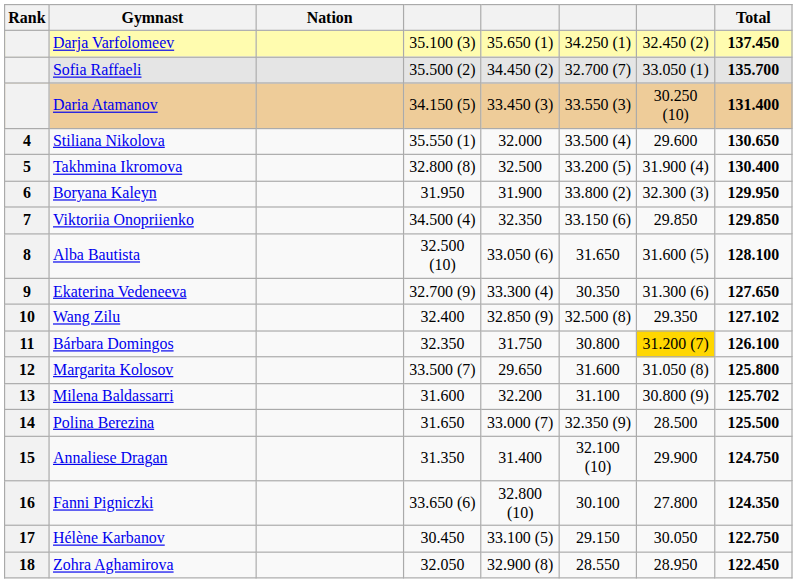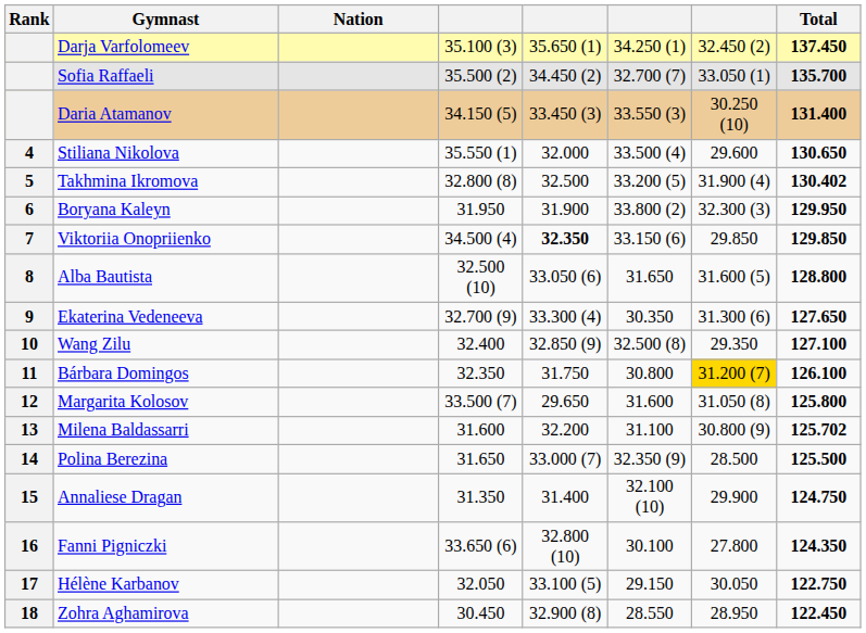 <table class="wikitable sortable" style="text-align:center; font-size:85%">
 <tr>
 <th scope="col" style="width:20px;">Rank</th>
 <th ! scope="col" style="width:170px;">Gymnast</th>
 <th ! scope="col" style="width:120px;">Nation</th>
 <th ! scope="col" style="width:60px;"></th>
 <th ! scope="col" style="width:60px;"></th>
 <th ! scope="col" style="width:60px;"></th>
 <th ! scope="col" style="width:60px;"></th>
 <th ! scope="col" style="width:60px;">Total</th>
 </tr>
 <tr bgcolor=fffcaf>
 <th scope=row></th>
 <td align=left><a href='#'>Darja Varfolomeev</a></td>
 <td align=left></td>
 <td>35.100 (3)</td>
 <td>35.650 (1)</td>
 <td>34.250 (1)</td>
 <td>32.450 (2)</td>
 <td><strong>137.450</strong></td>
 </tr>
 <tr bgcolor=e5e5e5>
 <th scope="row"></th>
 <td align=left><a href='#'>Sofia Raffaeli</a></td>
 <td align=left></td>
 <td>35.500 (2)</td>
 <td>34.450 (2)</td>
 <td>32.700 (7)</td>
 <td>33.050 (1)</td>
 <td><strong>135.700</strong></td>
 </tr>
 <tr bgcolor=eecc99>
 <th scope="row"></th>
 <td align=left><a href='#'>Daria Atamanov</a></td>
 <td align=left></td>
 <td>34.150 (5)</td>
 <td>33.450 (3)</td>
 <td>33.550 (3)</td>
 <td>30.250 (10)</td>
 <td><strong>131.400</strong></td>
 </tr>
 <tr>
 <th scope="row">4</th>
 <td align=left><a href='#'>Stiliana Nikolova</a></td>
 <td align=left></td>
 <td>35.550 (1)</td>
 <td>32.000</td>
 <td>33.500 (4)</td>
 <td>29.600</td>
 <td><strong>130.650</strong></td>
 </tr>
 <tr>
 <th scope="row">5</th>
 <td align=left><a href='#'>Takhmina Ikromova</a></td>
 <td align=left></td>
 <td>32.800 (8)</td>
 <td>32.500</td>
 <td>33.200 (5)</td>
 <td>31.900 (4)</td>
-<td><strong>130.400</strong></td>
+<td><strong>130.402</strong></td>
 </tr>
 <tr>
 <th scope="row">6</th>
 <td align=left><a href='#'>Boryana Kaleyn</a></td>
 <td align=left></td>
 <td>31.950</td>
 <td>31.900</td>
 <td>33.800 (2)</td>
 <td>32.300 (3)</td>
 <td><strong>129.950</strong></td>
 </tr>
 <tr>
 <th scope="row">7</th>
 <td align=left><a href='#'>Viktoriia Onopriienko</a></td>
 <td align=left></td>
 <td>34.500 (4)</td>
-<td>32.350</td>
+<td><strong>32.350</strong></td>
 <td>33.150 (6)</td>
 <td>29.850</td>
 <td><strong>129.850</strong></td>
 </tr>
 <tr>
 <th scope="row">8</th>
 <td align="left"><a href='#'>Alba Bautista</a></td>
 <td align=left></td>
 <td>32.500 (10)</td>
 <td>33.050 (6)</td>
 <td>31.650</td>
 <td>31.600 (5)</td>
-<td><strong>128.100</strong></td>
+<td><strong>128.800</strong></td>
 </tr>
 <tr>
 <th scope="row">9</th>
 <td align="left"><a href='#'>Ekaterina Vedeneeva</a></td>
 <td align=left></td>
 <td>32.700 (9)</td>
 <td>33.300 (4)</td>
 <td>30.350</td>
 <td>31.300 (6)</td>
 <td><strong>127.650</strong></td>
 </tr>
 <tr>
 <th scope="row">10</th>
 <td align="left"><a href='#'>Wang Zilu</a></td>
 <td align=left></td>
 <td>32.400</td>
 <td>32.850 (9)</td>
 <td>32.500 (8)</td>
 <td>29.350</td>
-<td><strong>127.102</strong></td>
+<td><strong>127.100</strong></td>
 </tr>
 <tr>
 <th scope=row>11</th>
 <td align=left><a href='#'>Bárbara Domingos</a></td>
 <td align=left></td>
 <td>32.350</td>
 <td>31.750</td>
 <td>30.800</td>
 <td style="background: gold;">31.200 (7)</td>
 <td><strong>126.100</strong></td>
 </tr>
 <tr>
 <th scope="row">12</th>
 <td align="left"><a href='#'>Margarita Kolosov</a></td>
 <td align=left></td>
 <td>33.500 (7)</td>
 <td>29.650</td>
 <td>31.600</td>
 <td>31.050 (8)</td>
 <td><strong>125.800</strong></td>
 </tr>
 <tr>
 <th scope="row">13</th>
 <td align="left"><a href='#'>Milena Baldassarri</a></td>
 <td align=left></td>
 <td>31.600</td>
 <td>32.200</td>
 <td>31.100</td>
 <td>30.800 (9)</td>
 <td><strong>125.702</strong></td>
 </tr>
 <tr>
 <th scope="row">14</th>
 <td align="left"><a href='#'>Polina Berezina</a></td>
 <td align=left></td>
 <td>31.650</td>
 <td>33.000 (7)</td>
 <td>32.350 (9)</td>
 <td>28.500</td>
 <td><strong>125.500</strong></td>
 </tr>
 <tr>
 <th scope="row">15</th>
 <td align="left"><a href='#'>Annaliese Dragan</a></td>
 <td align=left></td>
 <td>31.350</td>
 <td>31.400</td>
 <td>32.100 (10)</td>
 <td>29.900</td>
 <td><strong>124.750</strong></td>
 </tr>
 <tr>
 <th scope="row">16</th>
 <td align="left"><a href='#'>Fanni Pigniczki</a></td>
 <td align=left></td>
 <td>33.650 (6)</td>
 <td>32.800 (10)</td>
 <td>30.100</td>
 <td>27.800</td>
 <td><strong>124.350</strong></td>
 </tr>
 <tr>
 <th scope="row">17</th>
 <td align="left"><a href='#'>Hélène Karbanov</a></td>
 <td align=left></td>
-<td>30.450</td>
+<td>32.050</td>
 <td>33.100 (5)</td>
 <td>29.150</td>
 <td>30.050</td>
 <td><strong>122.750</strong></td>
 </tr>
 <tr>
 <th scope="row">18</th>
 <td align="left"><a href='#'>Zohra Aghamirova</a></td>
 <td align=left></td>
-<td>32.050</td>
+<td>30.450</td>
 <td>32.900 (8)</td>
 <td>28.550</td>
 <td>28.950</td>
 <td><strong>122.450</strong></td>
 </tr>
 </table>
